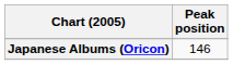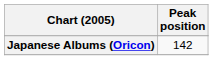 <table class="wikitable sortable plainrowheaders" style="text-align:center;">
 <tr>
 <th scope="col">Chart (2005)</th>
 <th scope="col">Peak<br>position</th>
 </tr>
 <tr>
 </tr>
 <tr>
 </tr>
 <tr>
 </tr>
 <tr>
 </tr>
 <tr>
 </tr>
 <tr>
 <th scope="row">Japanese Albums (<a href='#'>Oricon</a>)</th>
-<td>146</td>
+<td>142</td>
 </tr>
 <tr>
 </tr>
 <tr>
 </tr>
 <tr>
 </tr>
 <tr>
 </tr>
 </table>
